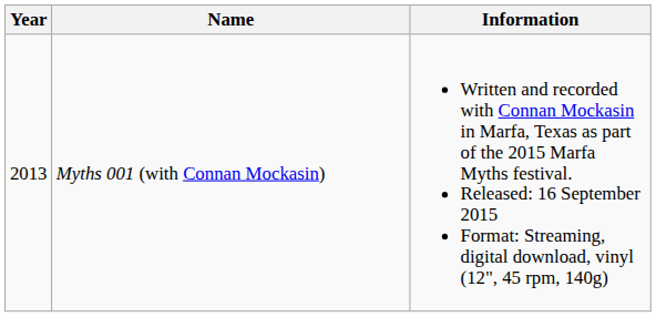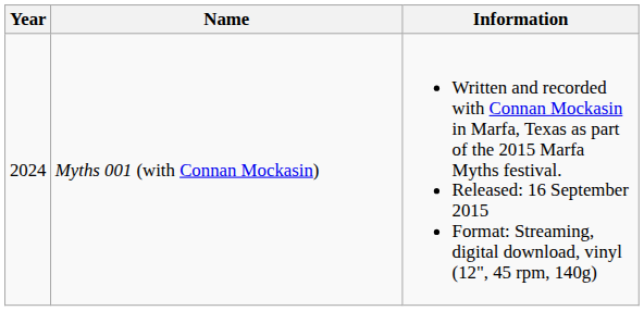 <table class="wikitable">
 <tr>
 <th width="33">Year</th>
 <th width="300">Name</th>
 <th width="200">Information</th>
 </tr>
 <tr>
-<td align="center">2013</td>
+<td align="center">2024</td>
 <td><em>Myths 001</em> (with <a href='#'>Connan Mockasin</a>)</td>
 <td><br><ul><li>Written and recorded with <a href='#'>Connan Mockasin</a> in Marfa, Texas as part of the 2015 Marfa Myths festival.</li><li>Released: 16 September 2015</li><li>Format: Streaming, digital download, vinyl (12", 45 rpm, 140g)</li></ul></td>
 </tr>
 </table>
